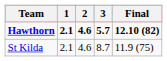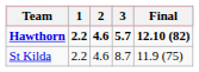 <table class="wikitable" | align="right">
 <tr bgcolor="#FF0033">
 <th>Team</th>
 <th>1</th>
 <th>2</th>
 <th>3</th>
 <th>Final</th>
 </tr>
 <tr>
 <td><strong><a href='#'>Hawthorn</a></strong></td>
-<td><strong>2.1</strong></td>
+<td><strong>2.2</strong></td>
 <td><strong>4.6</strong></td>
 <td><strong>5.7</strong></td>
 <td><strong>12.10 (82)</strong></td>
 </tr>
 <tr>
 <td><a href='#'>St Kilda</a></td>
-<td>2.1</td>
+<td>2.2</td>
 <td>4.6</td>
 <td>8.7</td>
 <td>11.9 (75)</td>
 </tr>
 </table>
